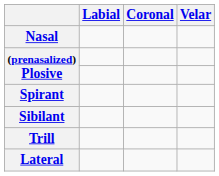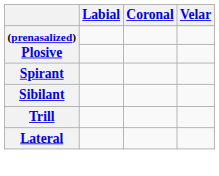 <table class=wikitable style=text-align:center>
 <tr>
 <th></th>
 <th><a href='#'>Labial</a></th>
 <th><a href='#'>Coronal</a></th>
 <th><a href='#'>Velar</a></th>
-</tr>
-<tr>
-<th><a href='#'>Nasal</a></th>
-<td></td>
-<td></td>
-<td></td>
 </tr>
 <tr>
 <th rowspan=2><small>(<a href='#'>prenasalized</a>)</small><br><a href='#'>Plosive</a></th>
 <td></td>
 <td></td>
 <td></td>
 </tr>
 <tr>
 <td></td>
 <td></td>
 <td></td>
 </tr>
 <tr>
 <th><a href='#'>Spirant</a></th>
 <td></td>
 <td></td>
 <td></td>
 </tr>
 <tr>
 <th><a href='#'>Sibilant</a></th>
 <td></td>
 <td></td>
 <td></td>
 </tr>
 <tr>
 <th><a href='#'>Trill</a></th>
 <td></td>
 <td></td>
 <td></td>
 </tr>
 <tr>
 <th><a href='#'>Lateral</a></th>
 <td></td>
 <td></td>
 <td></td>
 </tr>
 </table>
